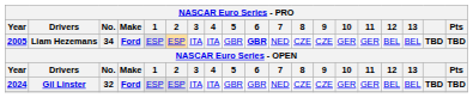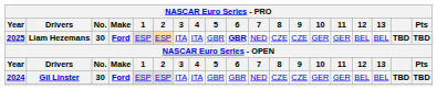 <table class="wikitable" style="text-align:center; font-size:75%">
 <tr>
 <th colspan=19><a href='#'>NASCAR Euro Series</a> - PRO</th>
 </tr>
 <tr>
 <th>Year</th>
 <th>Drivers</th>
 <th>No.</th>
 <th>Make</th>
 <th>1</th>
 <th>2</th>
 <th>3</th>
 <th>4</th>
 <th>5</th>
 <th>6</th>
 <th>7</th>
 <th>8</th>
 <th>9</th>
 <th>10</th>
 <th>11</th>
 <th>12</th>
 <th>13</th>
 <th></th>
 <th>Pts</th>
 </tr>
 <tr>
-<th><a href='#'>2005</a></th>
+<th><a href='#'>2025</a></th>
 <th> Liam Hezemans</th>
-<th>34</th>
+<th>30</th>
 <th><a href='#'>Ford</a></th>
 <td style="background-color:#DFDFDF"><a href='#'>ESP</a><br></td>
 <td style="background:#FFDF9F;"><a href='#'>ESP</a><br></td>
 <td><a href='#'>ITA</a><br></td>
 <td><a href='#'>ITA</a><br></td>
 <td><a href='#'>GBR</a><br></td>
 <td><strong><a href='#'>GBR</a><br></strong></td>
 <td><a href='#'>NED</a><br></td>
 <td><a href='#'>CZE</a><br></td>
 <td><a href='#'>CZE</a><br></td>
 <td><a href='#'>GER</a><br></td>
 <td><a href='#'>GER</a><br></td>
 <td><a href='#'>BEL</a><br></td>
 <td><a href='#'>BEL</a><br></td>
 <th>TBD</th>
 <th>TBD</th>
 </tr>
 <tr>
 <th colspan=19><a href='#'>NASCAR Euro Series</a> - OPEN</th>
 </tr>
 <tr>
 <th>Year</th>
 <th>Drivers</th>
 <th>No.</th>
 <th>Make</th>
 <th>1</th>
 <th>2</th>
 <th>3</th>
 <th>4</th>
 <th>5</th>
 <th>6</th>
 <th>7</th>
 <th>8</th>
 <th>9</th>
 <th>10</th>
 <th>11</th>
 <th>12</th>
 <th>13</th>
 <th></th>
 <th>Pts</th>
 </tr>
 <tr>
 <th><a href='#'>2024</a></th>
 <th> <a href='#'>Gil Linster</a></th>
-<th>32</th>
+<th>30</th>
 <th><a href='#'>Ford</a></th>
 <td style="background-color:#DFDFDF"><a href='#'>ESP</a><br></td>
 <td style="background-color:#DFDFDF"><a href='#'>ESP</a><br></td>
 <td><a href='#'>ITA</a><br></td>
 <td><a href='#'>ITA</a><br></td>
 <td><a href='#'>GBR</a><br></td>
 <td><a href='#'>GBR</a><br></td>
 <td><a href='#'>NED</a><br></td>
 <td><a href='#'>CZE</a><br></td>
 <td><a href='#'>CZE</a><br></td>
 <td><a href='#'>GER</a><br></td>
 <td><a href='#'>GER</a><br></td>
 <td><a href='#'>BEL</a><br></td>
 <td><a href='#'>BEL</a><br></td>
 <th>TBD</th>
 <th>TBD</th>
 </tr>
 <tr>
 </tr>
 </table>
